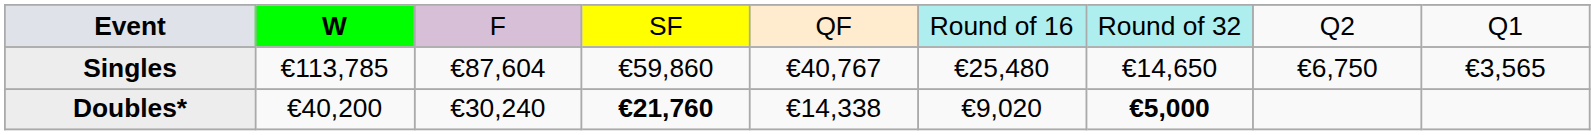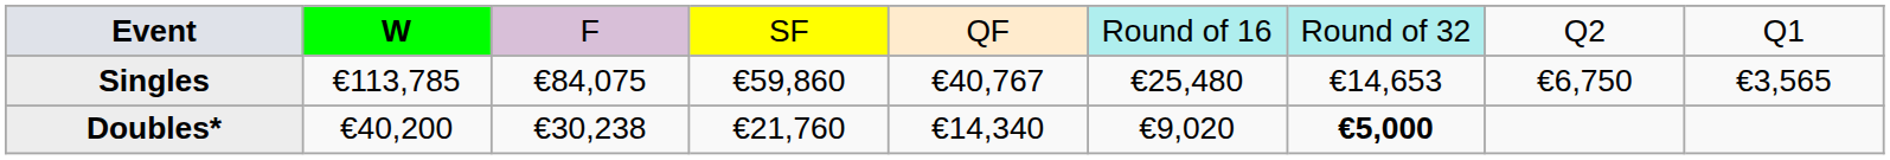 <table class=wikitable style=font-size:90%;text-align:center>
 <tr>
 <td style="width:130px; background:#dfe2e9;"><strong>Event</strong></td>
 <td style="width:80px; background:lime;"><strong>W</strong></td>
 <td style="width:85px; background:thistle;">F</td>
 <td style="width:85px; background:#ff0;">SF</td>
 <td style="width:85px; background:#ffebcd;">QF</td>
 <td style="width:85px; background:#afeeee;">Round of 16</td>
 <td style="width:85px; background:#afeeee;">Round of 32</td>
 <td width=85>Q2</td>
 <td width=85>Q1</td>
 </tr>
 <tr>
 <td style="background:#ededed;"><strong>Singles</strong></td>
 <td>€113,785</td>
-<td>€87,604</td>
+<td>€84,075</td>
 <td>€59,860</td>
 <td>€40,767</td>
 <td>€25,480</td>
-<td>€14,650</td>
+<td>€14,653</td>
 <td>€6,750</td>
 <td>€3,565</td>
 </tr>
 <tr>
 <td style="background:#ededed;"><strong>Doubles*</strong></td>
 <td>€40,200</td>
-<td>€30,240</td>
-<td><strong>€21,760</strong></td>
-<td>€14,338</td>
+<td>€30,238</td>
+<td>€21,760</td>
+<td>€14,340</td>
 <td>€9,020</td>
 <td><strong>€5,000</strong></td>
 <td></td>
 <td></td>
 </tr>
 </table>
